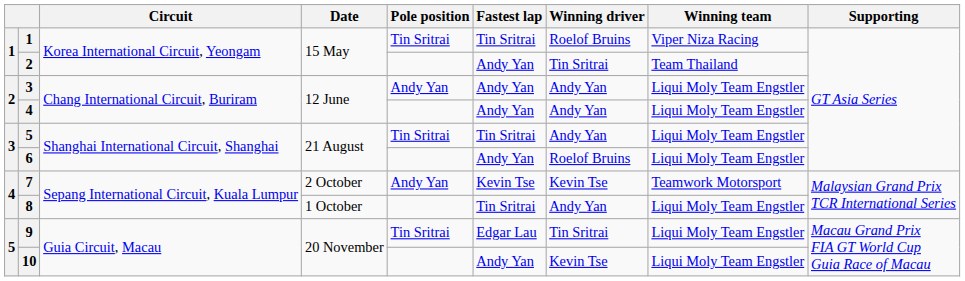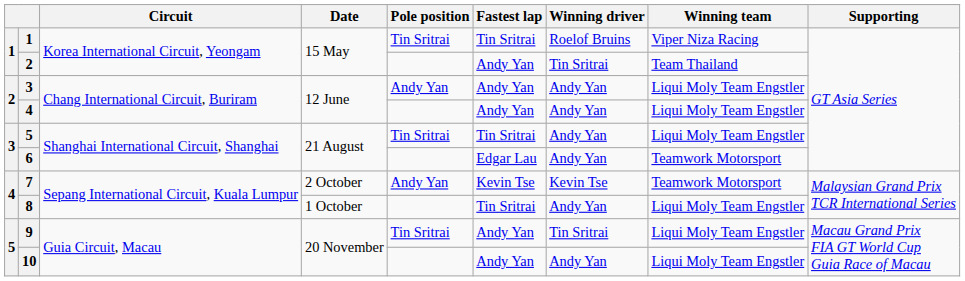 <table class="wikitable" style="font-size: 85%">
 <tr>
 <th colspan=2></th>
 <th>Circuit</th>
 <th>Date</th>
 <th>Pole position</th>
 <th>Fastest lap</th>
 <th>Winning driver</th>
 <th>Winning team</th>
 <th>Supporting</th>
 </tr>
 <tr>
 <th rowspan=2>1</th>
 <th>1</th>
 <td rowspan=2> <a href='#'>Korea International Circuit</a>, <a href='#'>Yeongam</a></td>
 <td rowspan=2>15 May</td>
 <td> <a href='#'>Tin Sritrai</a></td>
 <td> <a href='#'>Tin Sritrai</a></td>
 <td> <a href='#'>Roelof Bruins</a></td>
 <td> <a href='#'>Viper Niza Racing</a></td>
 <td rowspan=6><em><a href='#'>GT Asia Series</a></em></td>
 </tr>
 <tr>
 <th>2</th>
 <td></td>
 <td> <a href='#'>Andy Yan</a></td>
 <td> <a href='#'>Tin Sritrai</a></td>
 <td> <a href='#'>Team Thailand</a></td>
 </tr>
 <tr>
 <th rowspan=2>2</th>
 <th>3</th>
 <td rowspan=2> <a href='#'>Chang International Circuit</a>, <a href='#'>Buriram</a></td>
 <td rowspan=2>12 June</td>
 <td> <a href='#'>Andy Yan</a></td>
 <td> <a href='#'>Andy Yan</a></td>
 <td> <a href='#'>Andy Yan</a></td>
 <td> <a href='#'>Liqui Moly Team Engstler</a></td>
 </tr>
 <tr>
 <th>4</th>
 <td></td>
 <td> <a href='#'>Andy Yan</a></td>
 <td> <a href='#'>Andy Yan</a></td>
 <td> <a href='#'>Liqui Moly Team Engstler</a></td>
 </tr>
 <tr>
 <th rowspan=2>3</th>
 <th>5</th>
 <td rowspan=2> <a href='#'>Shanghai International Circuit</a>, <a href='#'>Shanghai</a></td>
 <td rowspan=2>21 August</td>
 <td> <a href='#'>Tin Sritrai</a></td>
 <td> <a href='#'>Tin Sritrai</a></td>
 <td> <a href='#'>Andy Yan</a></td>
 <td> <a href='#'>Liqui Moly Team Engstler</a></td>
 </tr>
 <tr>
 <th>6</th>
 <td></td>
+<td> <a href='#'>Edgar Lau</a></td>
 <td> <a href='#'>Andy Yan</a></td>
-<td> <a href='#'>Roelof Bruins</a></td>
-<td> <a href='#'>Liqui Moly Team Engstler</a></td>
+<td>  <a href='#'>Teamwork Motorsport</a></td>
 </tr>
 <tr>
 <th rowspan=2>4</th>
 <th>7</th>
 <td rowspan=2> <a href='#'>Sepang International Circuit</a>, <a href='#'>Kuala Lumpur</a></td>
 <td>2 October</td>
 <td> <a href='#'>Andy Yan</a></td>
 <td> <a href='#'>Kevin Tse</a></td>
 <td> <a href='#'>Kevin Tse</a></td>
 <td>  <a href='#'>Teamwork Motorsport</a></td>
 <td rowspan=2><em><a href='#'>Malaysian Grand Prix</a></em><br><em><a href='#'>TCR International Series</a></em></td>
 </tr>
 <tr>
 <th>8</th>
 <td>1 October</td>
 <td></td>
 <td> <a href='#'>Tin Sritrai</a></td>
 <td> <a href='#'>Andy Yan</a></td>
 <td> <a href='#'>Liqui Moly Team Engstler</a></td>
 </tr>
 <tr>
 <th rowspan=2>5</th>
 <th>9</th>
 <td rowspan=2> <a href='#'>Guia Circuit</a>, <a href='#'>Macau</a></td>
 <td rowspan=2>20 November</td>
 <td> <a href='#'>Tin Sritrai</a></td>
-<td> <a href='#'>Edgar Lau</a></td>
+<td> <a href='#'>Andy Yan</a></td>
 <td> <a href='#'>Tin Sritrai</a></td>
 <td> <a href='#'>Liqui Moly Team Engstler</a></td>
 <td rowspan=2><em><a href='#'>Macau Grand Prix</a></em><br><em><a href='#'>FIA GT World Cup</a></em><br><em><a href='#'>Guia Race of Macau</a></em></td>
 </tr>
 <tr>
 <th>10</th>
 <td></td>
 <td> <a href='#'>Andy Yan</a></td>
-<td> <a href='#'>Kevin Tse</a></td>
+<td> <a href='#'>Andy Yan</a></td>
 <td> <a href='#'>Liqui Moly Team Engstler</a></td>
 </tr>
 </table>
